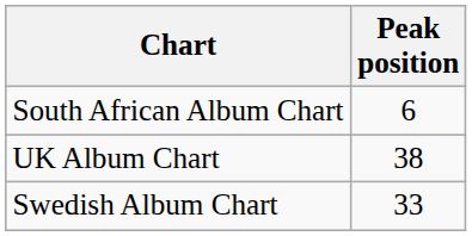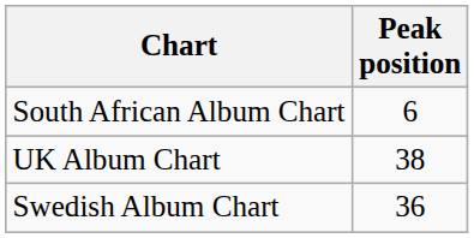 <table class="wikitable sortable">
 <tr>
 <th>Chart</th>
 <th>Peak<br>position</th>
 </tr>
 <tr>
 <td align="left">South African Album Chart</td>
 <td style="text-align:center;">6</td>
 </tr>
 <tr>
 <td align="left">UK Album Chart</td>
 <td style="text-align:center;">38</td>
 </tr>
 <tr>
 <td align="left">Swedish Album Chart</td>
-<td style="text-align:center;">33</td>
+<td style="text-align:center;">36</td>
 </tr>
 </table>
